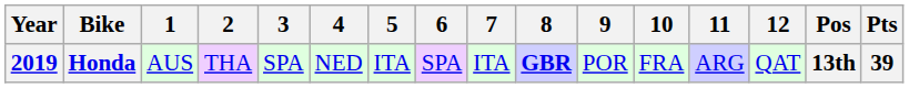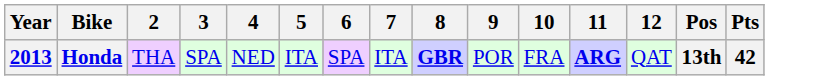 <table class="wikitable" style="text-align:center; font-size:90%">
 <tr>
 <th>Year</th>
 <th>Bike</th>
-<th>1</th>
 <th>2</th>
 <th>3</th>
 <th>4</th>
 <th>5</th>
 <th>6</th>
 <th>7</th>
 <th>8</th>
 <th>9</th>
 <th>10</th>
 <th>11</th>
 <th>12</th>
 <th>Pos</th>
 <th>Pts</th>
 </tr>
 <tr>
-<th><a href='#'>2019</a></th>
+<th><a href='#'>2013</a></th>
 <th><a href='#'>Honda</a></th>
-<td style="background:#DFFFDF;"><a href='#'>AUS</a><br></td>
 <td style="background:#EFCFFF;"><a href='#'>THA</a><br></td>
 <td style="background:#DFFFDF;"><a href='#'>SPA</a><br></td>
 <td style="background:#DFFFDF;"><a href='#'>NED</a><br></td>
 <td style="background:#DFFFDF;"><a href='#'>ITA</a><br></td>
 <td style="background:#EFCFFF;"><a href='#'>SPA</a><br></td>
 <td style="background:#DFFFDF;"><a href='#'>ITA</a><br></td>
 <td style="background:#CFCFFF;"><strong><a href='#'>GBR</a><br></strong></td>
 <td style="background:#DFFFDF;"><a href='#'>POR</a><br></td>
 <td style="background:#DFFFDF;"><a href='#'>FRA</a><br></td>
-<td style="background:#CFCFFF;"><a href='#'>ARG</a><br></td>
+<td style="background:#CFCFFF;"><strong><a href='#'>ARG</a><br></strong></td>
 <td style="background:#DFFFDF;"><a href='#'>QAT</a><br></td>
 <th>13th</th>
-<th>39</th>
+<th>42</th>
 </tr>
 </table>
